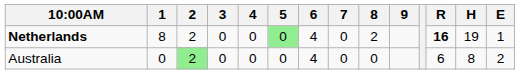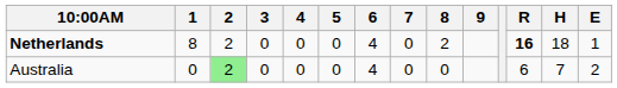 <table border=1 cellspacing=0 width=600 style="margin-left:3em;" class="wikitable">
 <tr style="text-align:center; background-color:#e6e6e6;">
 <th align=left width=28%>10:00AM</th>
 <th width=6%>1</th>
 <th width=6%>2</th>
 <th width=6%>3</th>
 <th width=6%>4</th>
 <th width=6%>5</th>
 <th width=6%>6</th>
 <th width=6%>7</th>
 <th width=6%>8</th>
 <th width=6%>9</th>
 <th rowspan="3" width=0.5%></th>
 <th width=6%>R</th>
 <th width=6%>H</th>
 <th width=6%>E</th>
 </tr>
 <tr style="text-align:center;">
 <td align=left> <strong>Netherlands</strong></td>
 <td>8</td>
 <td>2</td>
 <td>0</td>
 <td>0</td>
-<td style="background: lightgreen;">0</td>
+<td>0</td>
 <td>4</td>
 <td>0</td>
 <td>2</td>
 <td></td>
 <td><strong>16</strong></td>
-<td>19</td>
+<td>18</td>
 <td>1</td>
 </tr>
 <tr style="text-align:center;">
 <td align=left> Australia</td>
 <td>0</td>
 <td style="background: lightgreen;">2</td>
 <td>0</td>
 <td>0</td>
 <td>0</td>
 <td>4</td>
 <td>0</td>
 <td>0</td>
 <td></td>
 <td>6</td>
-<td>8</td>
+<td>7</td>
 <td>2</td>
 </tr>
 </table>
